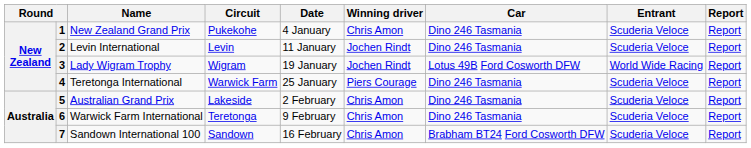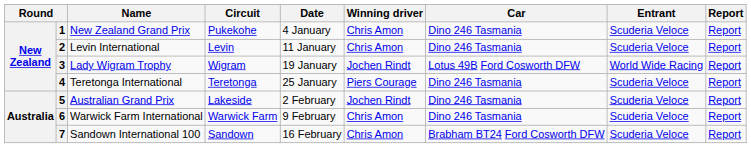 <table class="wikitable" style="font-size: 90%;">
 <tr>
 <th colspan=2>Round</th>
 <th>Name</th>
 <th>Circuit</th>
 <th>Date</th>
 <th>Winning driver</th>
 <th>Car</th>
 <th>Entrant</th>
 <th>Report</th>
 </tr>
 <tr>
 <th rowspan=4><a href='#'>New<br>Zealand</a></th>
 <th>1</th>
 <td><a href='#'>New Zealand Grand Prix</a></td>
 <td><a href='#'>Pukekohe</a></td>
 <td>4 January</td>
 <td> <a href='#'>Chris Amon</a></td>
 <td><a href='#'>Dino 246 Tasmania</a></td>
 <td><a href='#'>Scuderia Veloce</a></td>
 <td><a href='#'>Report</a></td>
 </tr>
 <tr>
 <th>2</th>
 <td>Levin International</td>
 <td><a href='#'>Levin</a></td>
 <td>11 January</td>
-<td> <a href='#'>Jochen Rindt</a></td>
+<td> <a href='#'>Chris Amon</a></td>
 <td><a href='#'>Dino 246 Tasmania</a></td>
 <td><a href='#'>Scuderia Veloce</a></td>
 <td><a href='#'>Report</a></td>
 </tr>
 <tr>
 <th>3</th>
 <td><a href='#'>Lady Wigram Trophy</a></td>
 <td><a href='#'>Wigram</a></td>
 <td>19 January</td>
 <td> <a href='#'>Jochen Rindt</a></td>
 <td><a href='#'>Lotus 49B</a> <a href='#'>Ford Cosworth DFW</a></td>
 <td><a href='#'>World Wide Racing</a></td>
 <td><a href='#'>Report</a></td>
 </tr>
 <tr>
 <th>4</th>
 <td>Teretonga International</td>
-<td><a href='#'>Warwick Farm</a></td>
+<td><a href='#'>Teretonga</a></td>
 <td>25 January</td>
 <td> <a href='#'>Piers Courage</a></td>
 <td><a href='#'>Dino 246 Tasmania</a></td>
 <td><a href='#'>Scuderia Veloce</a></td>
 <td><a href='#'>Report</a></td>
 </tr>
 <tr>
 <th rowspan=3>Australia</th>
 <th>5</th>
 <td><a href='#'>Australian Grand Prix</a></td>
 <td><a href='#'>Lakeside</a></td>
 <td>2 February</td>
-<td> <a href='#'>Chris Amon</a></td>
+<td> <a href='#'>Jochen Rindt</a></td>
 <td><a href='#'>Dino 246 Tasmania</a></td>
 <td><a href='#'>Scuderia Veloce</a></td>
 <td><a href='#'>Report</a></td>
 </tr>
 <tr>
 <th>6</th>
 <td>Warwick Farm International</td>
-<td><a href='#'>Teretonga</a></td>
+<td><a href='#'>Warwick Farm</a></td>
 <td>9 February</td>
 <td> <a href='#'>Chris Amon</a></td>
 <td><a href='#'>Dino 246 Tasmania</a></td>
 <td><a href='#'>Scuderia Veloce</a></td>
 <td><a href='#'>Report</a></td>
 </tr>
 <tr>
 <th>7</th>
 <td>Sandown International 100</td>
 <td><a href='#'>Sandown</a></td>
 <td>16 February</td>
 <td> <a href='#'>Chris Amon</a></td>
 <td><a href='#'>Brabham BT24</a> <a href='#'>Ford Cosworth DFW</a></td>
 <td><a href='#'>Scuderia Veloce</a></td>
 <td><a href='#'>Report</a></td>
 </tr>
 </table>
